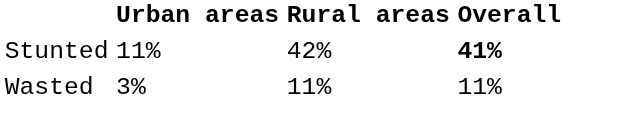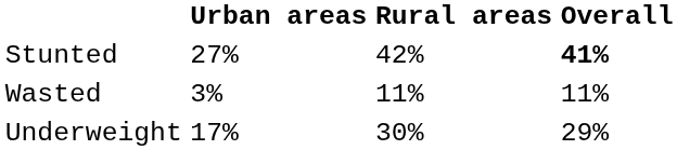 <table>
 <tr>
 <th></th>
 <th>Urban areas</th>
 <th>Rural areas</th>
 <th>Overall</th>
 </tr>
 <tr>
 <td>Stunted</td>
-<td>11%</td>
+<td>27%</td>
 <td>42%</td>
 <td><strong>41%</strong></td>
 </tr>
 <tr>
 <td>Wasted</td>
 <td>3%</td>
 <td>11%</td>
 <td>11%</td>
 </tr>
+<tr>
+<td>Underweight</td>
+<td>17%</td>
+<td>30%</td>
+<td>29%</td>
+</tr>
 </table>
